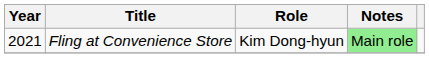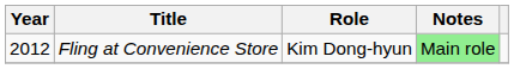 <table class="wikitable sortable">
 <tr>
 <th>Year</th>
 <th>Title</th>
 <th scope="col" class="unsortable">Role</th>
 <th scope="col" class="unsortable">Notes</th>
 <th scope="col" class="unsortable"></th>
 </tr>
 <tr>
-<td>2021</td>
+<td>2012</td>
 <td><em>Fling at Convenience Store</em></td>
 <td>Kim Dong-hyun</td>
 <td style="background: lightgreen;">Main role</td>
 <td style="text-align:center;"></td>
 </tr>
 <tr>
 </tr>
 </table>
